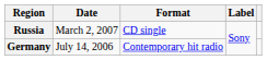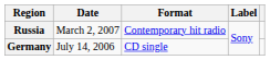 <table class="wikitable plainrowheaders">
 <tr>
 <th scope="col">Region</th>
 <th scope="col">Date</th>
 <th scope="col">Format</th>
 <th scope="col">Label</th>
 <th scope="col"></th>
 </tr>
 <tr>
 <th scope="row">Russia</th>
 <td>March 2, 2007</td>
-<td><a href='#'>CD single</a></td>
+<td><a href='#'>Contemporary hit radio</a></td>
 <td rowspan="2"><a href='#'>Sony</a></td>
 <td></td>
 </tr>
 <tr>
 <th scope="row">Germany</th>
 <td>July 14, 2006</td>
-<td><a href='#'>Contemporary hit radio</a></td>
+<td><a href='#'>CD single</a></td>
 <td></td>
 </tr>
 </table>
